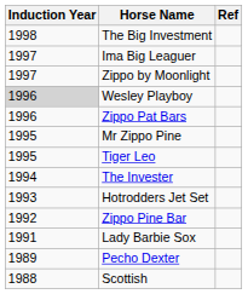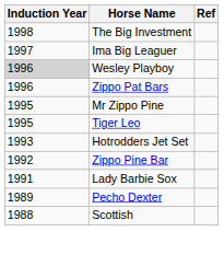 <table class="wikitable">
 <tr>
 <th>Induction Year</th>
 <th>Horse Name</th>
 <th>Ref</th>
 </tr>
 <tr>
 <td>1998</td>
 <td>The Big Investment</td>
 <td></td>
 </tr>
 <tr>
 <td>1997</td>
 <td>Ima Big Leaguer</td>
-<td></td>
-</tr>
-<tr>
-<td>1997</td>
-<td>Zippo by Moonlight</td>
 <td></td>
 </tr>
 <tr>
 <td style="background: lightgrey;">1996</td>
 <td>Wesley Playboy</td>
 <td></td>
 </tr>
 <tr>
 <td>1996</td>
 <td><a href='#'>Zippo Pat Bars</a></td>
 <td></td>
 </tr>
 <tr>
 <td>1995</td>
 <td>Mr Zippo Pine</td>
 <td></td>
 </tr>
 <tr>
 <td>1995</td>
 <td><a href='#'>Tiger Leo</a></td>
-<td></td>
-</tr>
-<tr>
-<td>1994</td>
-<td><a href='#'>The Invester</a></td>
 <td></td>
 </tr>
 <tr>
 <td>1993</td>
 <td>Hotrodders Jet Set</td>
 <td></td>
 </tr>
 <tr>
 <td>1992</td>
 <td><a href='#'>Zippo Pine Bar</a></td>
 <td></td>
 </tr>
 <tr>
 <td>1991</td>
 <td>Lady Barbie Sox</td>
 <td></td>
 </tr>
 <tr>
 <td>1989</td>
 <td><a href='#'>Pecho Dexter</a></td>
 <td></td>
 </tr>
 <tr>
 <td>1988</td>
 <td>Scottish</td>
 <td></td>
 </tr>
 </table>
